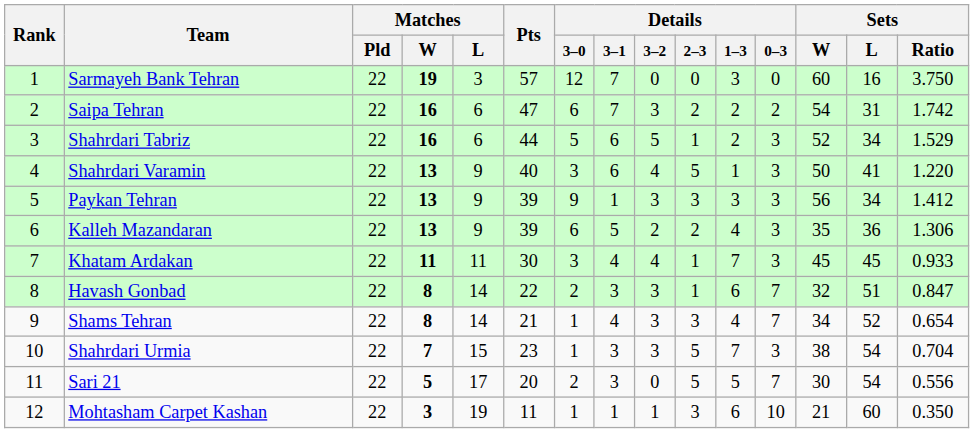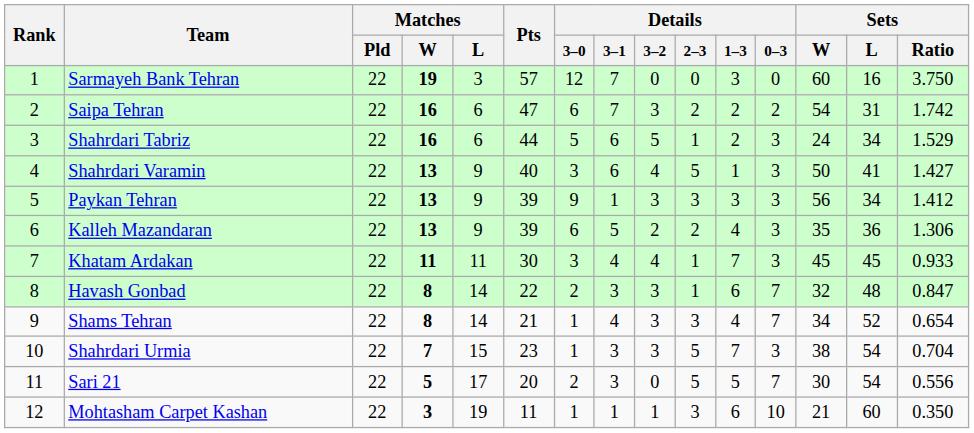 <table class="wikitable" style="text-align:center; font-size:90%">
 <tr>
 <th rowspan=2 width=40>Rank</th>
 <th rowspan=2 width=220>Team</th>
 <th colspan=3>Matches</th>
 <th rowspan=2 width=33>Pts</th>
 <th colspan=6>Details</th>
 <th colspan=3>Sets</th>
 </tr>
 <tr>
 <th width=33>Pld</th>
 <th width=33>W</th>
 <th width=33>L</th>
 <th width=25><small>3–0</small></th>
 <th width=25><small>3–1</small></th>
 <th width=25><small>3–2</small></th>
 <th width=25><small>2–3</small></th>
 <th width=25><small>1–3</small></th>
 <th width=25><small>0–3</small></th>
 <th width=33>W</th>
 <th width=33>L</th>
 <th width=50>Ratio</th>
 </tr>
 <tr bgcolor=ccffcc>
 <td>1</td>
 <td align="left"><a href='#'>Sarmayeh Bank Tehran</a></td>
 <td>22</td>
 <td><strong>19</strong></td>
 <td>3</td>
 <td>57</td>
 <td>12</td>
 <td>7</td>
 <td>0</td>
 <td>0</td>
 <td>3</td>
 <td>0</td>
 <td>60</td>
 <td>16</td>
 <td>3.750</td>
 </tr>
 <tr bgcolor=ccffcc>
 <td>2</td>
 <td align="left"><a href='#'>Saipa Tehran</a></td>
 <td>22</td>
 <td><strong>16</strong></td>
 <td>6</td>
 <td>47</td>
 <td>6</td>
 <td>7</td>
 <td>3</td>
 <td>2</td>
 <td>2</td>
 <td>2</td>
 <td>54</td>
 <td>31</td>
 <td>1.742</td>
 </tr>
 <tr bgcolor=ccffcc>
 <td>3</td>
 <td align="left"><a href='#'>Shahrdari Tabriz</a></td>
 <td>22</td>
 <td><strong>16</strong></td>
 <td>6</td>
 <td>44</td>
 <td>5</td>
 <td>6</td>
 <td>5</td>
 <td>1</td>
 <td>2</td>
 <td>3</td>
-<td>52</td>
+<td>24</td>
 <td>34</td>
 <td>1.529</td>
 </tr>
 <tr bgcolor=ccffcc>
 <td>4</td>
 <td align="left"><a href='#'>Shahrdari Varamin</a></td>
 <td>22</td>
 <td><strong>13</strong></td>
 <td>9</td>
 <td>40</td>
 <td>3</td>
 <td>6</td>
 <td>4</td>
 <td>5</td>
 <td>1</td>
 <td>3</td>
 <td>50</td>
 <td>41</td>
-<td>1.220</td>
+<td>1.427</td>
 </tr>
 <tr bgcolor=ccffcc>
 <td>5</td>
 <td align="left"><a href='#'>Paykan Tehran</a></td>
 <td>22</td>
 <td><strong>13</strong></td>
 <td>9</td>
 <td>39</td>
 <td>9</td>
 <td>1</td>
 <td>3</td>
 <td>3</td>
 <td>3</td>
 <td>3</td>
 <td>56</td>
 <td>34</td>
 <td>1.412</td>
 </tr>
 <tr bgcolor=ccffcc>
 <td>6</td>
 <td align="left"><a href='#'>Kalleh Mazandaran</a></td>
 <td>22</td>
 <td><strong>13</strong></td>
 <td>9</td>
 <td>39</td>
 <td>6</td>
 <td>5</td>
 <td>2</td>
 <td>2</td>
 <td>4</td>
 <td>3</td>
 <td>35</td>
 <td>36</td>
 <td>1.306</td>
 </tr>
 <tr bgcolor=ccffcc>
 <td>7</td>
 <td align="left"><a href='#'>Khatam Ardakan</a></td>
 <td>22</td>
 <td><strong>11</strong></td>
 <td>11</td>
 <td>30</td>
 <td>3</td>
 <td>4</td>
 <td>4</td>
 <td>1</td>
 <td>7</td>
 <td>3</td>
 <td>45</td>
 <td>45</td>
 <td>0.933</td>
 </tr>
 <tr bgcolor=ccffcc>
 <td>8</td>
 <td align="left"><a href='#'>Havash Gonbad</a></td>
 <td>22</td>
 <td><strong>8</strong></td>
 <td>14</td>
 <td>22</td>
 <td>2</td>
 <td>3</td>
 <td>3</td>
 <td>1</td>
 <td>6</td>
 <td>7</td>
 <td>32</td>
-<td>51</td>
+<td>48</td>
 <td>0.847</td>
 </tr>
 <tr>
 <td>9</td>
 <td align="left"><a href='#'>Shams Tehran</a></td>
 <td>22</td>
 <td><strong>8</strong></td>
 <td>14</td>
 <td>21</td>
 <td>1</td>
 <td>4</td>
 <td>3</td>
 <td>3</td>
 <td>4</td>
 <td>7</td>
 <td>34</td>
 <td>52</td>
 <td>0.654</td>
 </tr>
 <tr>
 <td>10</td>
 <td align="left"><a href='#'>Shahrdari Urmia</a></td>
 <td>22</td>
 <td><strong>7</strong></td>
 <td>15</td>
 <td>23</td>
 <td>1</td>
 <td>3</td>
 <td>3</td>
 <td>5</td>
 <td>7</td>
 <td>3</td>
 <td>38</td>
 <td>54</td>
 <td>0.704</td>
 </tr>
 <tr>
 <td>11</td>
 <td align="left"><a href='#'>Sari 21</a></td>
 <td>22</td>
 <td><strong>5</strong></td>
 <td>17</td>
 <td>20</td>
 <td>2</td>
 <td>3</td>
 <td>0</td>
 <td>5</td>
 <td>5</td>
 <td>7</td>
 <td>30</td>
 <td>54</td>
 <td>0.556</td>
 </tr>
 <tr>
 <td>12</td>
 <td align="left"><a href='#'>Mohtasham Carpet Kashan</a></td>
 <td>22</td>
 <td><strong>3</strong></td>
 <td>19</td>
 <td>11</td>
 <td>1</td>
 <td>1</td>
 <td>1</td>
 <td>3</td>
 <td>6</td>
 <td>10</td>
 <td>21</td>
 <td>60</td>
 <td>0.350</td>
 </tr>
 </table>
